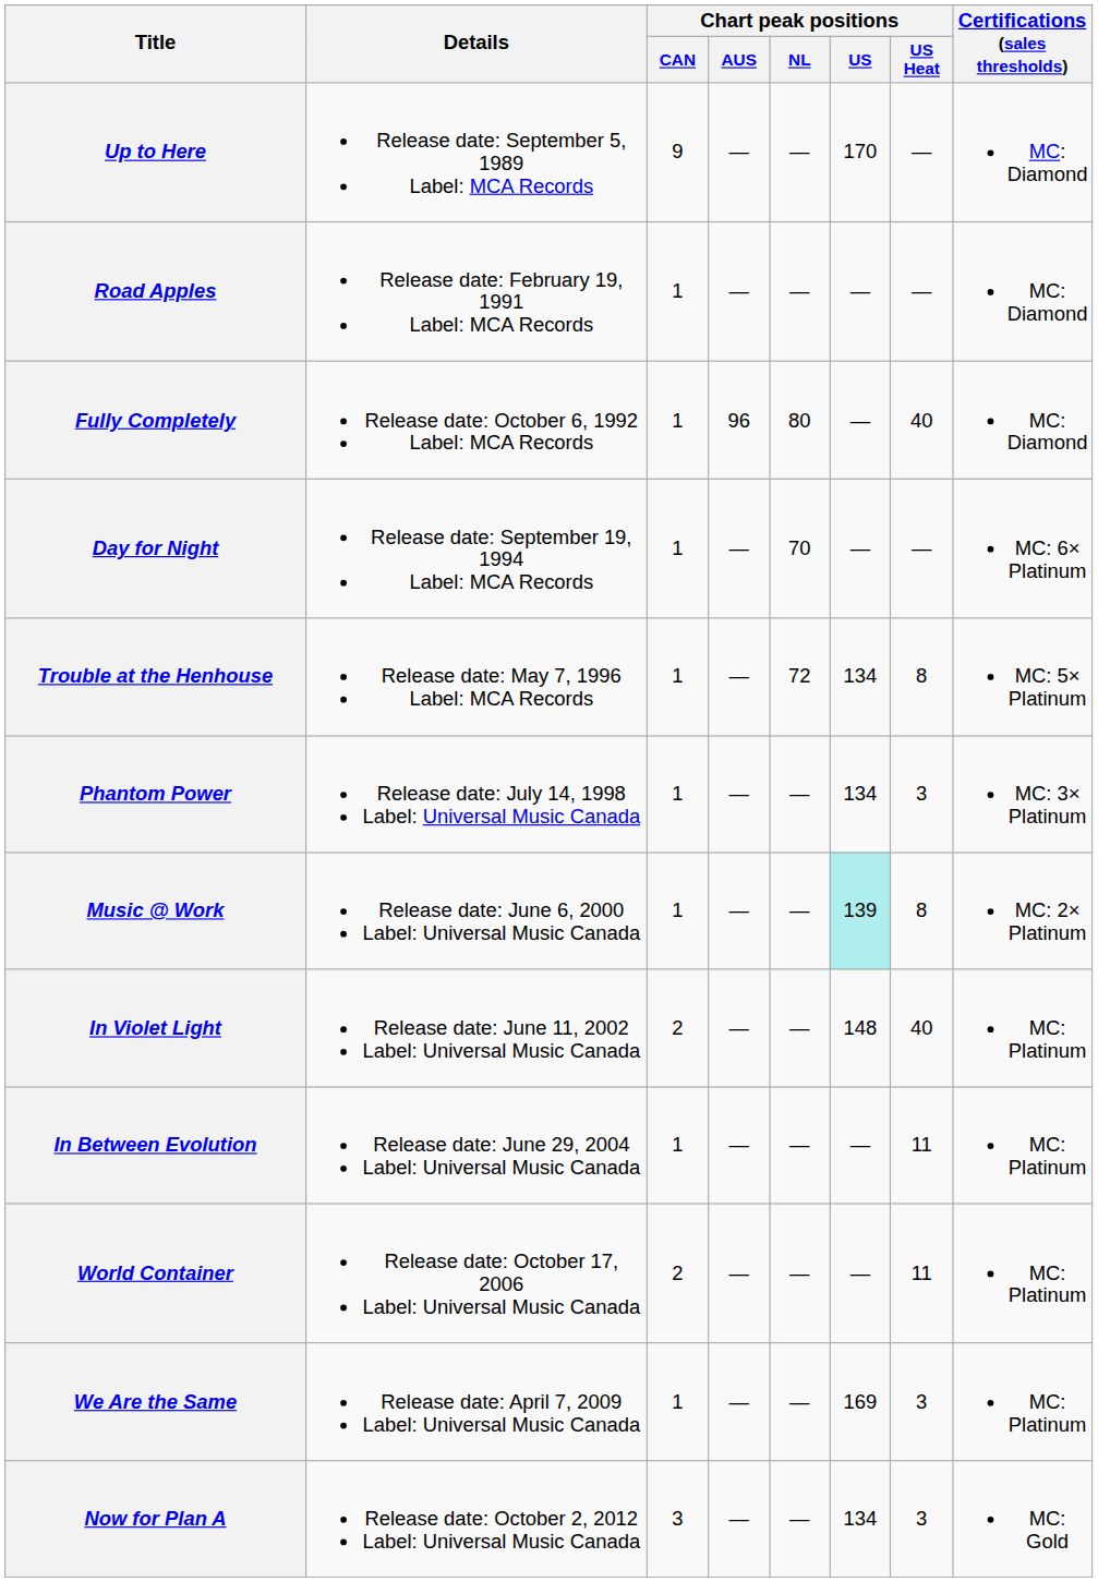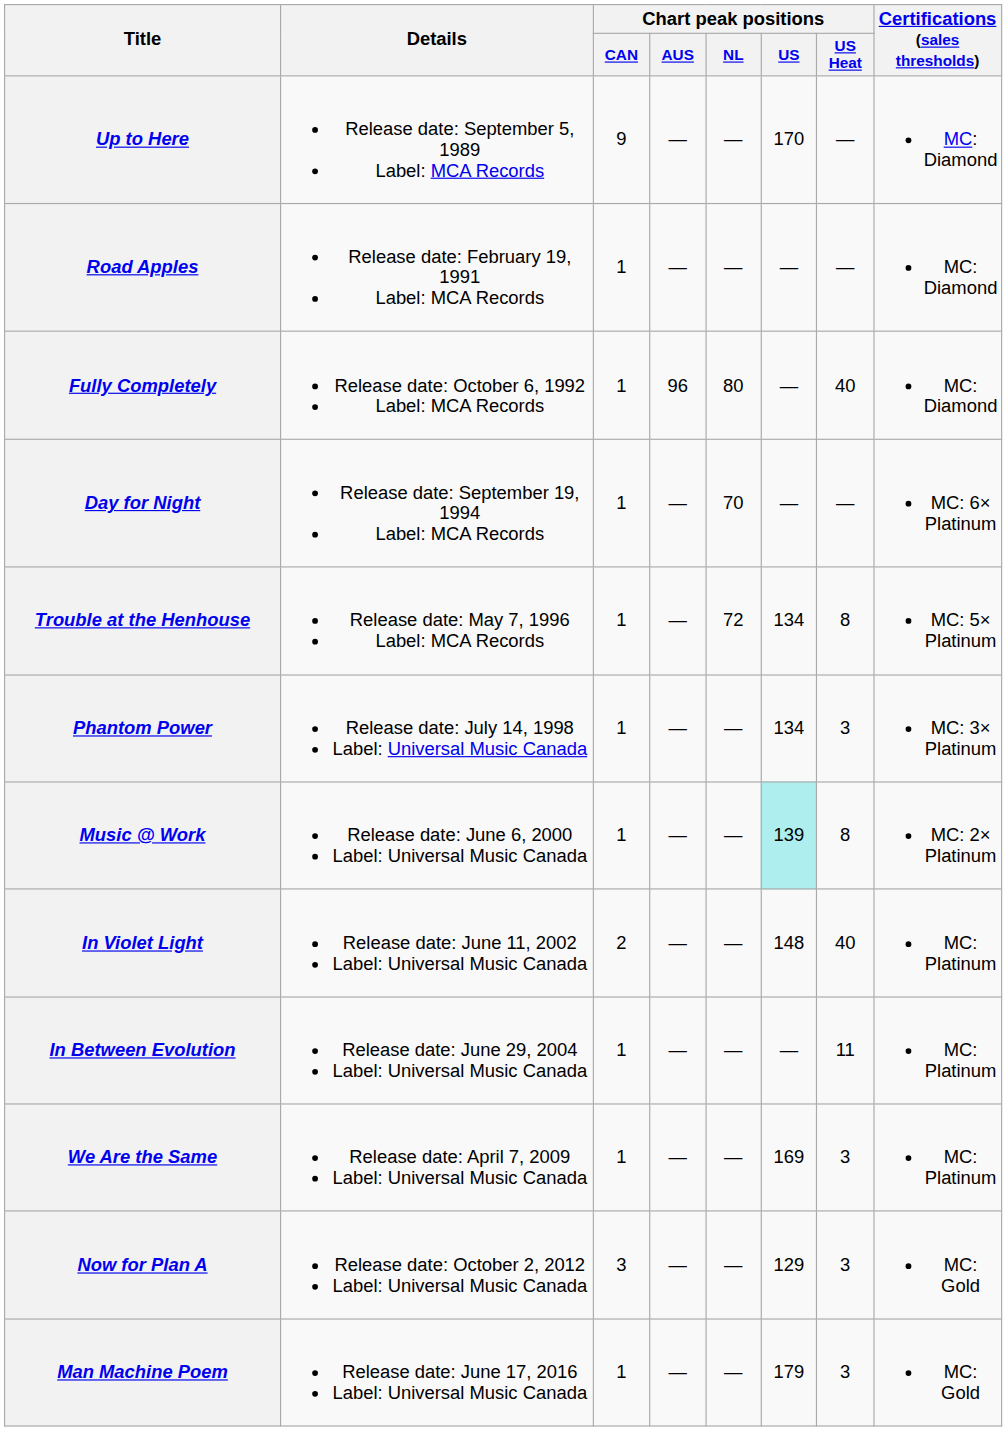 <table class="wikitable plainrowheaders" style="text-align:center;">
 <tr>
 <th rowspan="2" style="width:16em;">Title</th>
 <th rowspan="2" style="width:18em;">Details</th>
 <th colspan="5">Chart peak positions</th>
 <th rowspan="2"><a href='#'>Certifications</a><br><small>(<a href='#'>sales thresholds</a>)</small><br></th>
 </tr>
 <tr style="font-size:smaller;">
 <th width="45"><a href='#'>CAN</a><br></th>
 <th width="45"><a href='#'>AUS</a><br></th>
 <th width="45"><a href='#'>NL</a><br></th>
 <th width="45"><a href='#'>US</a><br></th>
 <th width="45"><a href='#'>US Heat</a><br></th>
 </tr>
 <tr>
 <th scope="row"><em><a href='#'>Up to Here</a></em></th>
 <td><br><ul><li>Release date: September 5, 1989</li><li>Label: <a href='#'>MCA Records</a></li></ul></td>
 <td>9</td>
 <td>—</td>
 <td>—</td>
 <td>170</td>
 <td>—</td>
 <td><br><ul><li><a href='#'>MC</a>: Diamond</li></ul></td>
 </tr>
 <tr>
 <th scope="row"><em><a href='#'>Road Apples</a></em></th>
 <td><br><ul><li>Release date: February 19, 1991</li><li>Label: MCA Records</li></ul></td>
 <td>1</td>
 <td>—</td>
 <td>—</td>
 <td>—</td>
 <td>—</td>
 <td><br><ul><li>MC: Diamond</li></ul></td>
 </tr>
 <tr>
 <th scope="row"><em><a href='#'>Fully Completely</a></em></th>
 <td><br><ul><li>Release date: October 6, 1992</li><li>Label: MCA Records</li></ul></td>
 <td>1</td>
 <td>96</td>
 <td>80</td>
 <td>—</td>
 <td>40</td>
 <td><br><ul><li>MC: Diamond</li></ul></td>
 </tr>
 <tr>
 <th scope="row"><em><a href='#'>Day for Night</a></em></th>
 <td><br><ul><li>Release date: September 19, 1994</li><li>Label: MCA Records</li></ul></td>
 <td>1</td>
 <td>—</td>
 <td>70</td>
 <td>—</td>
 <td>—</td>
 <td><br><ul><li>MC: 6× Platinum</li></ul></td>
 </tr>
 <tr>
 <th scope="row"><em><a href='#'>Trouble at the Henhouse</a></em></th>
 <td><br><ul><li>Release date: May 7, 1996</li><li>Label: MCA Records</li></ul></td>
 <td>1</td>
 <td>—</td>
 <td>72</td>
 <td>134</td>
 <td>8</td>
 <td><br><ul><li>MC: 5× Platinum</li></ul></td>
 </tr>
 <tr>
 <th scope="row"><em><a href='#'>Phantom Power</a></em></th>
 <td><br><ul><li>Release date: July 14, 1998</li><li>Label: <a href='#'>Universal Music Canada</a></li></ul></td>
 <td>1</td>
 <td>—</td>
 <td>—</td>
 <td>134</td>
 <td>3</td>
 <td><br><ul><li>MC: 3× Platinum</li></ul></td>
 </tr>
 <tr>
 <th scope="row"><em><a href='#'>Music @ Work</a></em></th>
 <td><br><ul><li>Release date: June 6, 2000</li><li>Label: Universal Music Canada</li></ul></td>
 <td>1</td>
 <td>—</td>
 <td>—</td>
 <td style="background: paleturquoise;">139</td>
 <td>8</td>
 <td><br><ul><li>MC: 2× Platinum</li></ul></td>
 </tr>
 <tr>
 <th scope="row"><em><a href='#'>In Violet Light</a></em></th>
 <td><br><ul><li>Release date: June 11, 2002</li><li>Label: Universal Music Canada</li></ul></td>
 <td>2</td>
 <td>—</td>
 <td>—</td>
 <td>148</td>
 <td>40</td>
 <td><br><ul><li>MC: Platinum</li></ul></td>
 </tr>
 <tr>
 <th scope="row"><em><a href='#'>In Between Evolution</a></em></th>
 <td><br><ul><li>Release date: June 29, 2004</li><li>Label: Universal Music Canada</li></ul></td>
 <td>1</td>
 <td>—</td>
 <td>—</td>
 <td>—</td>
 <td>11</td>
 <td><br><ul><li>MC: Platinum</li></ul></td>
 </tr>
 <tr>
-<th scope="row"><em><a href='#'>World Container</a></em></th>
-<td><br><ul><li>Release date: October 17, 2006</li><li>Label: Universal Music Canada</li></ul></td>
-<td>2</td>
-<td>—</td>
-<td>—</td>
-<td>—</td>
-<td>11</td>
-<td><br><ul><li>MC: Platinum</li></ul></td>
-</tr>
-<tr>
 <th scope="row"><em><a href='#'>We Are the Same</a></em></th>
 <td><br><ul><li>Release date: April 7, 2009</li><li>Label: Universal Music Canada</li></ul></td>
 <td>1</td>
 <td>—</td>
 <td>—</td>
 <td>169</td>
 <td>3</td>
 <td><br><ul><li>MC: Platinum</li></ul></td>
 </tr>
 <tr>
 <th scope="row"><em><a href='#'>Now for Plan A</a></em></th>
 <td><br><ul><li>Release date: October 2, 2012</li><li>Label: Universal Music Canada</li></ul></td>
 <td>3</td>
 <td>—</td>
 <td>—</td>
-<td>134</td>
+<td>129</td>
+<td>3</td>
+<td><br><ul><li>MC: Gold</li></ul></td>
+</tr>
+<tr>
+<th scope="row"><em><a href='#'>Man Machine Poem</a></em></th>
+<td><br><ul><li>Release date: June 17, 2016</li><li>Label: Universal Music Canada</li></ul></td>
+<td>1</td>
+<td>—</td>
+<td>—</td>
+<td>179</td>
 <td>3</td>
 <td><br><ul><li>MC: Gold</li></ul></td>
 </tr>
 </table>
